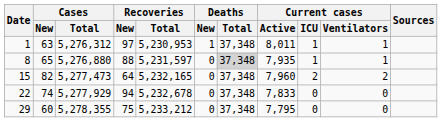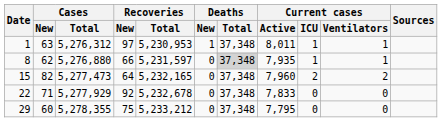 <table class="wikitable sortable mw-collapsible mw-collapsed sticky-header-multi sort-under" style="text-align:right;">
 <tr>
 <th rowspan=2>Date</th>
 <th colspan=2>Cases</th>
 <th colspan=2>Recoveries</th>
 <th colspan=2>Deaths</th>
 <th colspan=3>Current cases</th>
 <th rowspan=2 class="unsortable">Sources</th>
 </tr>
 <tr>
 <th>New</th>
 <th>Total</th>
 <th>New</th>
 <th>Total</th>
 <th>New</th>
 <th>Total</th>
 <th>Active</th>
 <th>ICU</th>
 <th>Ventilators</th>
 </tr>
 <tr>
 <td>1</td>
 <td>63</td>
 <td>5,276,312</td>
 <td>97</td>
 <td>5,230,953</td>
 <td>1</td>
 <td>37,348</td>
 <td>8,011</td>
 <td>1</td>
 <td>1</td>
 <td></td>
 </tr>
 <tr>
 <td>8</td>
-<td>65</td>
+<td>62</td>
 <td>5,276,880</td>
-<td>88</td>
+<td>66</td>
 <td>5,231,597</td>
 <td>0</td>
 <td style="background: lightgrey;">37,348</td>
 <td>7,935</td>
 <td>1</td>
 <td>1</td>
 <td></td>
 </tr>
 <tr>
 <td>15</td>
 <td>82</td>
 <td>5,277,473</td>
 <td>64</td>
 <td>5,232,165</td>
 <td>0</td>
 <td>37,348</td>
 <td>7,960</td>
 <td>2</td>
 <td>2</td>
 <td></td>
 </tr>
 <tr>
 <td>22</td>
-<td>74</td>
+<td>71</td>
 <td>5,277,929</td>
-<td>94</td>
+<td>92</td>
 <td>5,232,678</td>
 <td>0</td>
 <td>37,348</td>
 <td>7,833</td>
 <td>0</td>
 <td>0</td>
 <td></td>
 </tr>
 <tr>
 <td>29</td>
 <td>60</td>
 <td>5,278,355</td>
 <td>75</td>
 <td>5,233,212</td>
 <td>0</td>
 <td>37,348</td>
 <td>7,795</td>
 <td>0</td>
 <td>0</td>
 <td></td>
 </tr>
 </table>
